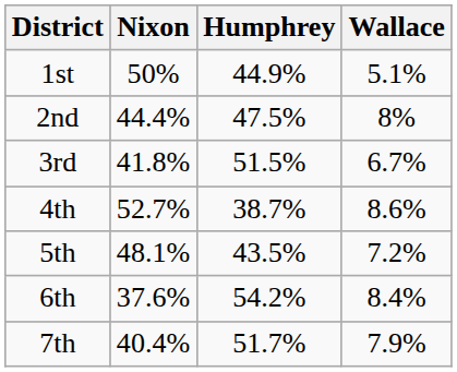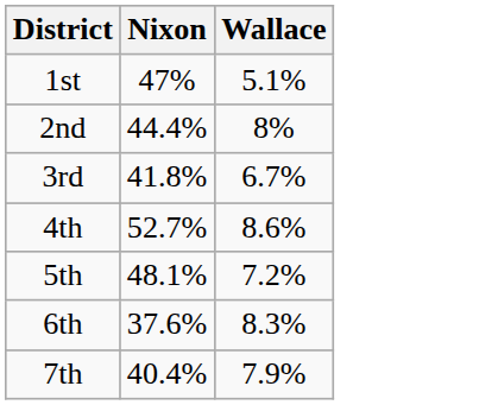 <table class="wikitable sortable" - style="text-align:center;">
 <tr>
 <th>District</th>
 <th>Nixon</th>
-<th>Humphrey</th>
 <th>Wallace</th>
 </tr>
 <tr>
 <td>1st</td>
-<td>50%</td>
-<td>44.9%</td>
+<td>47%</td>
 <td>5.1%</td>
 </tr>
 <tr>
 <td>2nd</td>
 <td>44.4%</td>
-<td>47.5%</td>
 <td>8%</td>
 </tr>
 <tr>
 <td>3rd</td>
 <td>41.8%</td>
-<td>51.5%</td>
 <td>6.7%</td>
 </tr>
 <tr>
 <td>4th</td>
 <td>52.7%</td>
-<td>38.7%</td>
 <td>8.6%</td>
 </tr>
 <tr>
 <td>5th</td>
 <td>48.1%</td>
-<td>43.5%</td>
 <td>7.2%</td>
 </tr>
 <tr>
 <td>6th</td>
 <td>37.6%</td>
-<td>54.2%</td>
-<td>8.4%</td>
+<td>8.3%</td>
 </tr>
 <tr>
 <td>7th</td>
 <td>40.4%</td>
-<td>51.7%</td>
 <td>7.9%</td>
 </tr>
 </table>
